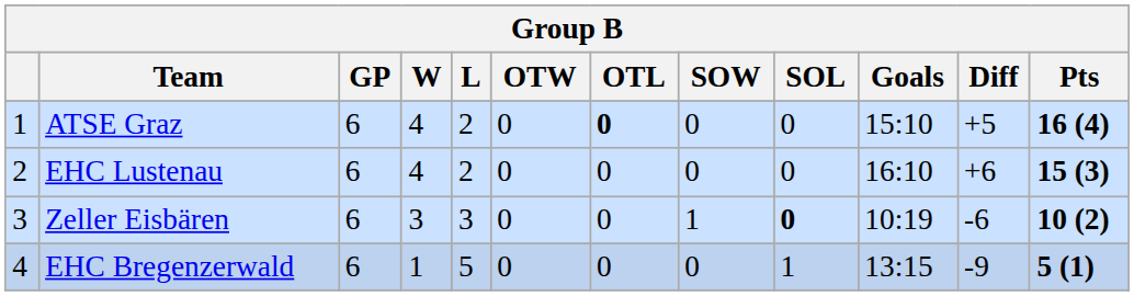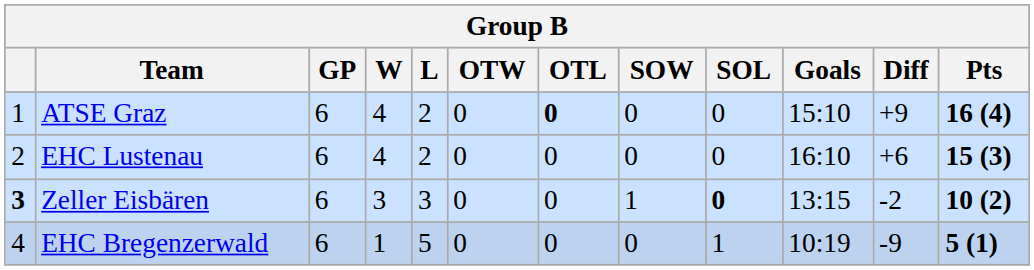 <table class="wikitable" width="600px">
 <tr style="background-color:#c0c0c0;">
 <th colspan="12">Group B</th>
 </tr>
 <tr bgcolor="#c0c0c0">
 <th></th>
 <th>Team</th>
 <th>GP</th>
 <th>W</th>
 <th>L</th>
 <th>OTW</th>
 <th>OTL</th>
 <th>SOW</th>
 <th>SOL</th>
 <th>Goals</th>
 <th>Diff</th>
 <th>Pts</th>
 </tr>
 <tr bgcolor="#CAE1FF">
 <td>1</td>
 <td><a href='#'>ATSE Graz</a></td>
 <td>6</td>
 <td>4</td>
 <td>2</td>
 <td>0</td>
 <td><strong>0</strong></td>
 <td>0</td>
 <td>0</td>
 <td>15:10</td>
-<td>+5</td>
+<td>+9</td>
 <td><strong>16 (4)</strong></td>
 </tr>
 <tr bgcolor="#CAE1FF">
 <td>2</td>
 <td><a href='#'>EHC Lustenau</a></td>
 <td>6</td>
 <td>4</td>
 <td>2</td>
 <td>0</td>
 <td>0</td>
 <td>0</td>
 <td>0</td>
 <td>16:10</td>
 <td>+6</td>
 <td><strong>15 (3)</strong></td>
 </tr>
 <tr bgcolor="#CAE1FF">
-<td>3</td>
+<td><strong>3</strong></td>
 <td><a href='#'>Zeller Eisbären</a></td>
 <td>6</td>
 <td>3</td>
 <td>3</td>
 <td>0</td>
 <td>0</td>
 <td>1</td>
 <td><strong>0</strong></td>
-<td>10:19</td>
-<td>-6</td>
+<td>13:15</td>
+<td>-2</td>
 <td><strong>10 (2)</strong></td>
 </tr>
 <tr bgcolor="#BCD2EE">
 <td>4</td>
 <td><a href='#'>EHC Bregenzerwald</a></td>
 <td>6</td>
 <td>1</td>
 <td>5</td>
 <td>0</td>
 <td>0</td>
 <td>0</td>
 <td>1</td>
-<td>13:15</td>
+<td>10:19</td>
 <td>-9</td>
 <td><strong>5 (1)</strong></td>
 </tr>
 </table>
